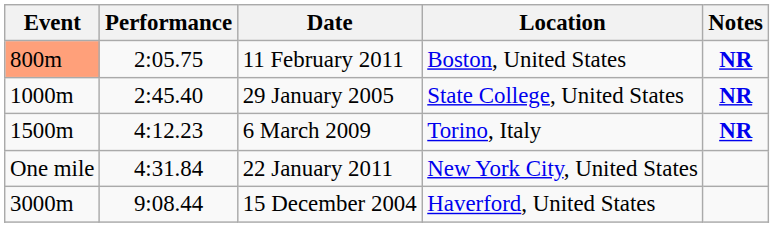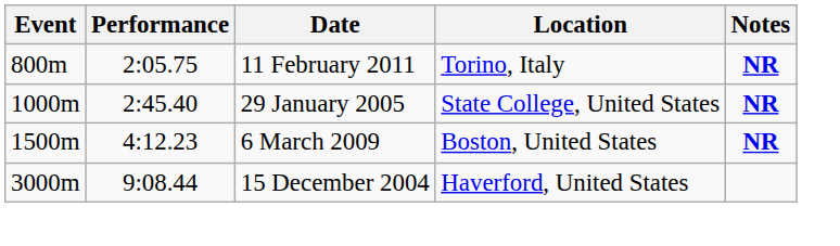 <table class="wikitable" |]>
 <tr>
 <th>Event</th>
 <th>Performance</th>
 <th>Date</th>
 <th>Location</th>
 <th>Notes</th>
 </tr>
 <tr>
-<td style="background: lightsalmon;">800m</td>
+<td>800m</td>
 <td align=center>2:05.75</td>
 <td>11 February 2011</td>
-<td><a href='#'>Boston</a>, United States</td>
+<td><a href='#'>Torino</a>, Italy</td>
 <td align=center><strong><a href='#'>NR</a></strong></td>
 </tr>
 <tr>
 <td>1000m</td>
 <td align=center>2:45.40</td>
 <td>29 January 2005</td>
 <td><a href='#'>State College</a>, United States</td>
 <td align=center><strong><a href='#'>NR</a></strong></td>
 </tr>
 <tr>
 <td>1500m</td>
 <td align=center>4:12.23</td>
 <td>6 March 2009</td>
-<td><a href='#'>Torino</a>, Italy</td>
+<td><a href='#'>Boston</a>, United States</td>
 <td align=center><strong><a href='#'>NR</a></strong></td>
-</tr>
-<tr>
-<td>One mile</td>
-<td align=center>4:31.84</td>
-<td>22 January 2011</td>
-<td><a href='#'>New York City</a>, United States</td>
-<td align=center></td>
 </tr>
 <tr>
 <td>3000m</td>
 <td align=center>9:08.44</td>
 <td>15 December 2004</td>
 <td><a href='#'>Haverford</a>, United States</td>
 <td align=center></td>
 </tr>
 </table>
